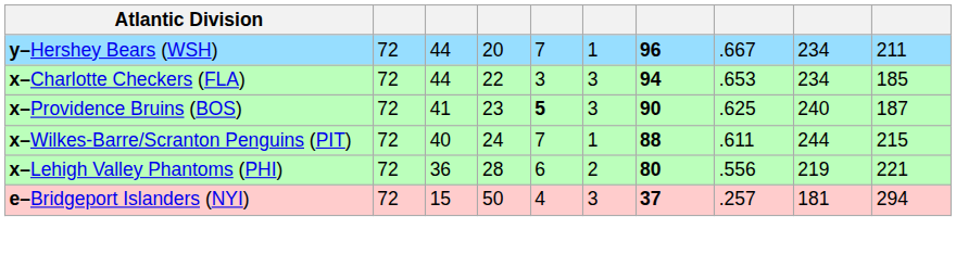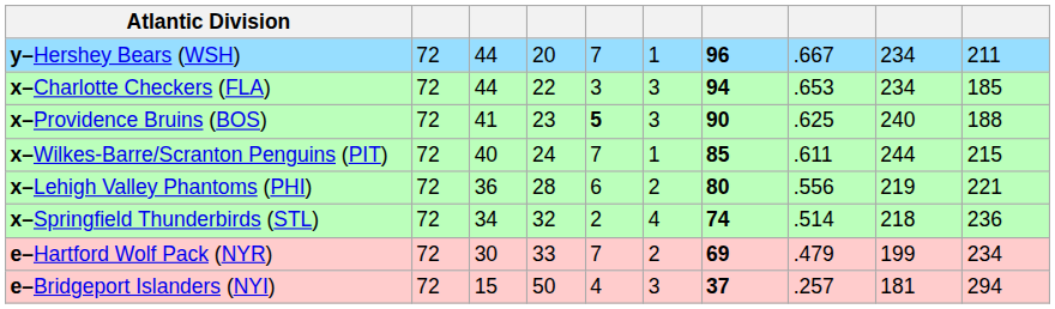 <table class="wikitable" style="width:50em">
 <tr>
 <th width="35%">Atlantic Division</th>
 <th width="5%"></th>
 <th width="5%"></th>
 <th width="5%"></th>
 <th width="5%"></th>
 <th width="5%"></th>
 <th width="7.5%"></th>
 <th width="7.5%"></th>
 <th width="7.5%"></th>
 <th width="7.5%"></th>
 </tr>
 <tr bgcolor=#97deff>
 <td><strong>y–</strong><a href='#'>Hershey Bears</a> (<a href='#'>WSH</a>)</td>
 <td>72</td>
 <td>44</td>
 <td>20</td>
 <td>7</td>
 <td>1</td>
 <td><strong>96</strong></td>
 <td>.667</td>
 <td>234</td>
 <td>211</td>
 </tr>
 <tr bgcolor=#bbffbb>
 <td><strong>x–</strong><a href='#'>Charlotte Checkers</a> (<a href='#'>FLA</a>)</td>
 <td>72</td>
 <td>44</td>
 <td>22</td>
 <td>3</td>
 <td>3</td>
 <td><strong>94</strong></td>
 <td>.653</td>
 <td>234</td>
 <td>185</td>
 </tr>
 <tr bgcolor=#bbffbb>
 <td><strong>x–</strong><a href='#'>Providence Bruins</a> (<a href='#'>BOS</a>)</td>
 <td>72</td>
 <td>41</td>
 <td>23</td>
 <td><strong>5</strong></td>
 <td>3</td>
 <td><strong>90</strong></td>
 <td>.625</td>
 <td>240</td>
-<td>187</td>
+<td>188</td>
 </tr>
 <tr bgcolor=#bbffbb>
 <td><strong>x–</strong><a href='#'>Wilkes-Barre/Scranton Penguins</a> (<a href='#'>PIT</a>)</td>
 <td>72</td>
 <td>40</td>
 <td>24</td>
 <td>7</td>
 <td>1</td>
-<td><strong>88</strong></td>
+<td><strong>85</strong></td>
 <td>.611</td>
 <td>244</td>
 <td>215</td>
 </tr>
 <tr bgcolor=#bbffbb>
 <td><strong>x–</strong><a href='#'>Lehigh Valley Phantoms</a> (<a href='#'>PHI</a>)</td>
 <td>72</td>
 <td>36</td>
 <td>28</td>
 <td>6</td>
 <td>2</td>
 <td><strong>80</strong></td>
 <td>.556</td>
 <td>219</td>
 <td>221</td>
 </tr>
+<tr bgcolor=#bbffbb>
+<td><strong>x–</strong><a href='#'>Springfield Thunderbirds</a> (<a href='#'>STL</a>)</td>
+<td>72</td>
+<td>34</td>
+<td>32</td>
+<td>2</td>
+<td>4</td>
+<td><strong>74</strong></td>
+<td>.514</td>
+<td>218</td>
+<td>236</td>
+</tr>
+<tr bgcolor=#ffcccc>
+<td><strong>e–</strong><a href='#'>Hartford Wolf Pack</a> (<a href='#'>NYR</a>)</td>
+<td>72</td>
+<td>30</td>
+<td>33</td>
+<td>7</td>
+<td>2</td>
+<td><strong>69</strong></td>
+<td>.479</td>
+<td>199</td>
+<td>234</td>
+</tr>
 <tr bgcolor=#ffcccc>
 <td><strong>e–</strong><a href='#'>Bridgeport Islanders</a> (<a href='#'>NYI</a>)</td>
 <td>72</td>
 <td>15</td>
 <td>50</td>
 <td>4</td>
 <td>3</td>
 <td><strong>37</strong></td>
 <td>.257</td>
 <td>181</td>
 <td>294</td>
 </tr>
 </table>
